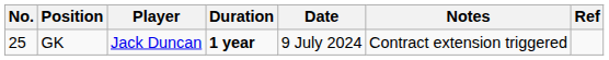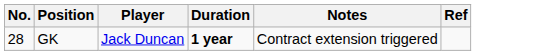 <table class="wikitable">
 <tr>
 <th scope="col">No.</th>
 <th scope="col">Position</th>
 <th scope="col">Player</th>
 <th scope="col">Duration</th>
-<th scope="col">Date</th>
 <th scope="col">Notes</th>
 <th>Ref</th>
 </tr>
 <tr>
-<td>25</td>
+<td>28</td>
 <td>GK</td>
 <td><a href='#'>Jack Duncan</a></td>
 <td><strong>1 year</strong></td>
-<td>9 July 2024</td>
 <td>Contract extension triggered</td>
 <td></td>
 </tr>
 </table>
